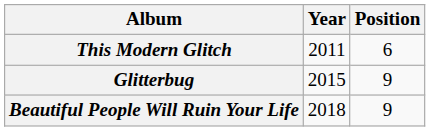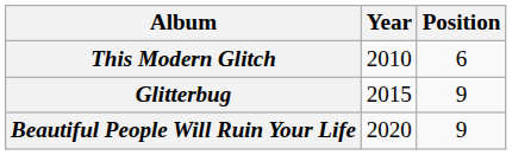 <table class="wikitable plainrowheaders" style="text-align:center;" border="1">
 <tr>
 <th scope="colw">Album</th>
 <th scope="col">Year</th>
 <th scope="col">Position</th>
 </tr>
 <tr>
 <th scope="row"><em>This Modern Glitch</em></th>
-<td>2011</td>
+<td>2010</td>
 <td>6</td>
 </tr>
 <tr>
 <th scope="row"><em>Glitterbug</em></th>
 <td>2015</td>
 <td>9</td>
 </tr>
 <tr>
 <th scope="row"><em>Beautiful People Will Ruin Your Life</em></th>
-<td>2018</td>
+<td>2020</td>
 <td>9</td>
 </tr>
 </table>
